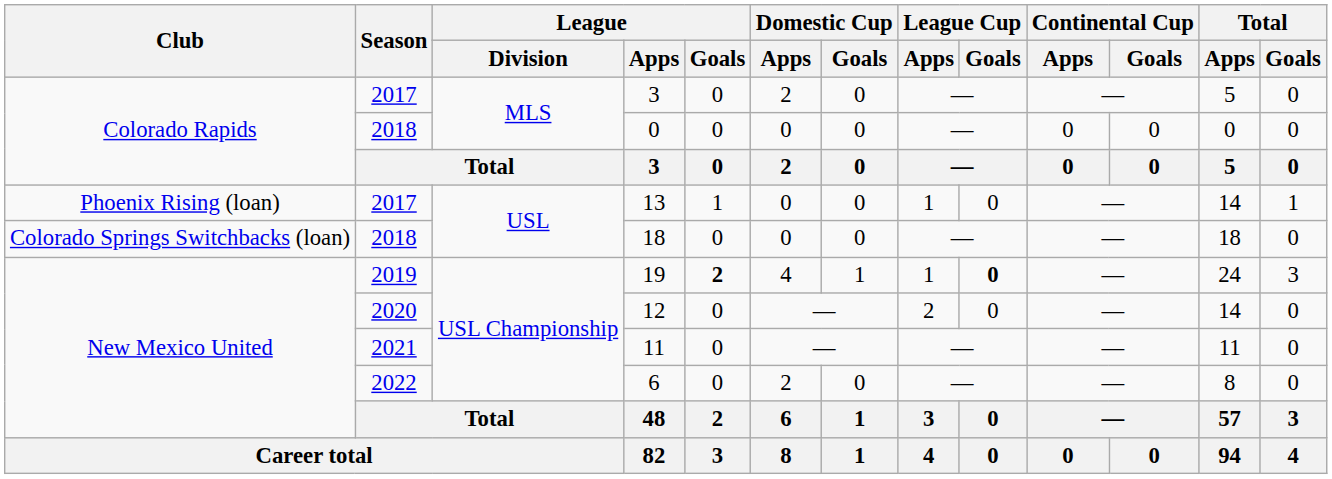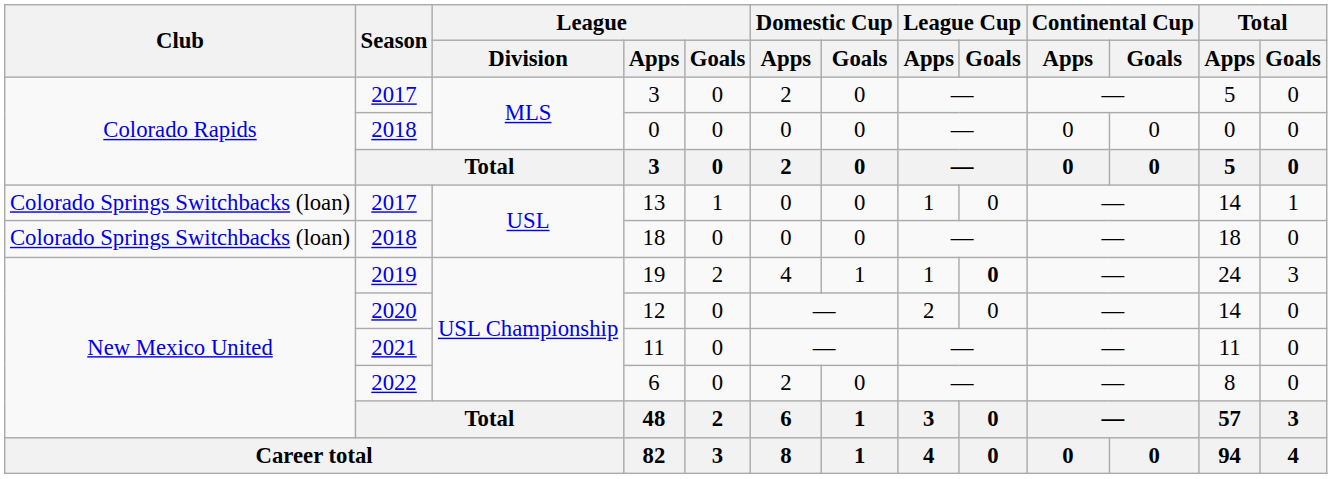 <table class="wikitable" style="text-align: center;">
 <tr>
 <th rowspan="2">Club</th>
 <th rowspan="2">Season</th>
 <th colspan="3">League</th>
 <th colspan="2">Domestic Cup</th>
 <th colspan="2">League Cup</th>
 <th colspan="2">Continental Cup</th>
 <th colspan="2">Total</th>
 </tr>
 <tr>
 <th>Division</th>
 <th>Apps</th>
 <th>Goals</th>
 <th>Apps</th>
 <th>Goals</th>
 <th>Apps</th>
 <th>Goals</th>
 <th>Apps</th>
 <th>Goals</th>
 <th>Apps</th>
 <th>Goals</th>
 </tr>
 <tr>
 <td rowspan="3"><a href='#'>Colorado Rapids</a></td>
 <td><a href='#'>2017</a></td>
 <td rowspan="2"><a href='#'>MLS</a></td>
 <td>3</td>
 <td>0</td>
 <td>2</td>
 <td>0</td>
 <td colspan="2">—</td>
 <td colspan="2">—</td>
 <td>5</td>
 <td>0</td>
 </tr>
 <tr>
 <td><a href='#'>2018</a></td>
 <td>0</td>
 <td>0</td>
 <td>0</td>
 <td>0</td>
 <td colspan="2">—</td>
 <td>0</td>
 <td>0</td>
 <td>0</td>
 <td>0</td>
 </tr>
 <tr>
 <th colspan="2">Total</th>
 <th>3</th>
 <th>0</th>
 <th>2</th>
 <th>0</th>
 <th colspan="2">—</th>
 <th>0</th>
 <th>0</th>
 <th>5</th>
 <th>0</th>
 </tr>
 <tr>
-<td><a href='#'>Phoenix Rising</a> (loan)</td>
+<td><a href='#'>Colorado Springs Switchbacks</a> (loan)</td>
 <td><a href='#'>2017</a></td>
 <td rowspan="2"><a href='#'>USL</a></td>
 <td>13</td>
 <td>1</td>
 <td>0</td>
 <td>0</td>
 <td>1</td>
 <td>0</td>
 <td colspan="2">—</td>
 <td>14</td>
 <td>1</td>
 </tr>
 <tr>
 <td><a href='#'>Colorado Springs Switchbacks</a> (loan)</td>
 <td><a href='#'>2018</a></td>
 <td>18</td>
 <td>0</td>
 <td>0</td>
 <td>0</td>
 <td colspan="2">—</td>
 <td colspan="2">—</td>
 <td>18</td>
 <td>0</td>
 </tr>
 <tr>
 <td rowspan="5"><a href='#'>New Mexico United</a></td>
 <td><a href='#'>2019</a></td>
 <td rowspan="4"><a href='#'>USL Championship</a></td>
 <td>19</td>
-<td><strong>2</strong></td>
+<td>2</td>
 <td>4</td>
 <td>1</td>
 <td>1</td>
 <td><strong>0</strong></td>
 <td colspan="2">—</td>
 <td>24</td>
 <td>3</td>
 </tr>
 <tr>
 <td><a href='#'>2020</a></td>
 <td>12</td>
 <td>0</td>
 <td colspan="2">—</td>
 <td>2</td>
 <td>0</td>
 <td colspan="2">—</td>
 <td>14</td>
 <td>0</td>
 </tr>
 <tr>
 <td><a href='#'>2021</a></td>
 <td>11</td>
 <td>0</td>
 <td colspan="2">—</td>
 <td colspan="2">—</td>
 <td colspan="2">—</td>
 <td>11</td>
 <td>0</td>
 </tr>
 <tr>
 <td><a href='#'>2022</a></td>
 <td>6</td>
 <td>0</td>
 <td>2</td>
 <td>0</td>
 <td colspan="2">—</td>
 <td colspan="2">—</td>
 <td>8</td>
 <td>0</td>
 </tr>
 <tr>
 <th colspan="2">Total</th>
 <th>48</th>
 <th>2</th>
 <th>6</th>
 <th>1</th>
 <th>3</th>
 <th>0</th>
 <th colspan="2">—</th>
 <th>57</th>
 <th>3</th>
 </tr>
 <tr>
 <th colspan="3">Career total</th>
 <th>82</th>
 <th>3</th>
 <th>8</th>
 <th>1</th>
 <th>4</th>
 <th>0</th>
 <th>0</th>
 <th>0</th>
 <th>94</th>
 <th>4</th>
 </tr>
 </table>
